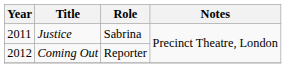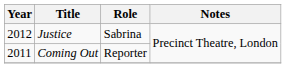 <table class="wikitable sortable">
 <tr>
 <th>Year</th>
 <th>Title</th>
 <th>Role</th>
 <th class="unsortable">Notes</th>
 </tr>
 <tr>
-<td>2011</td>
+<td>2012</td>
 <td><em>Justice</em></td>
 <td>Sabrina</td>
 <td rowspan="2">Precinct Theatre, London</td>
 </tr>
 <tr>
-<td>2012</td>
+<td>2011</td>
 <td><em>Coming Out</em></td>
 <td>Reporter</td>
 </tr>
 <tr>
 </tr>
 </table>
